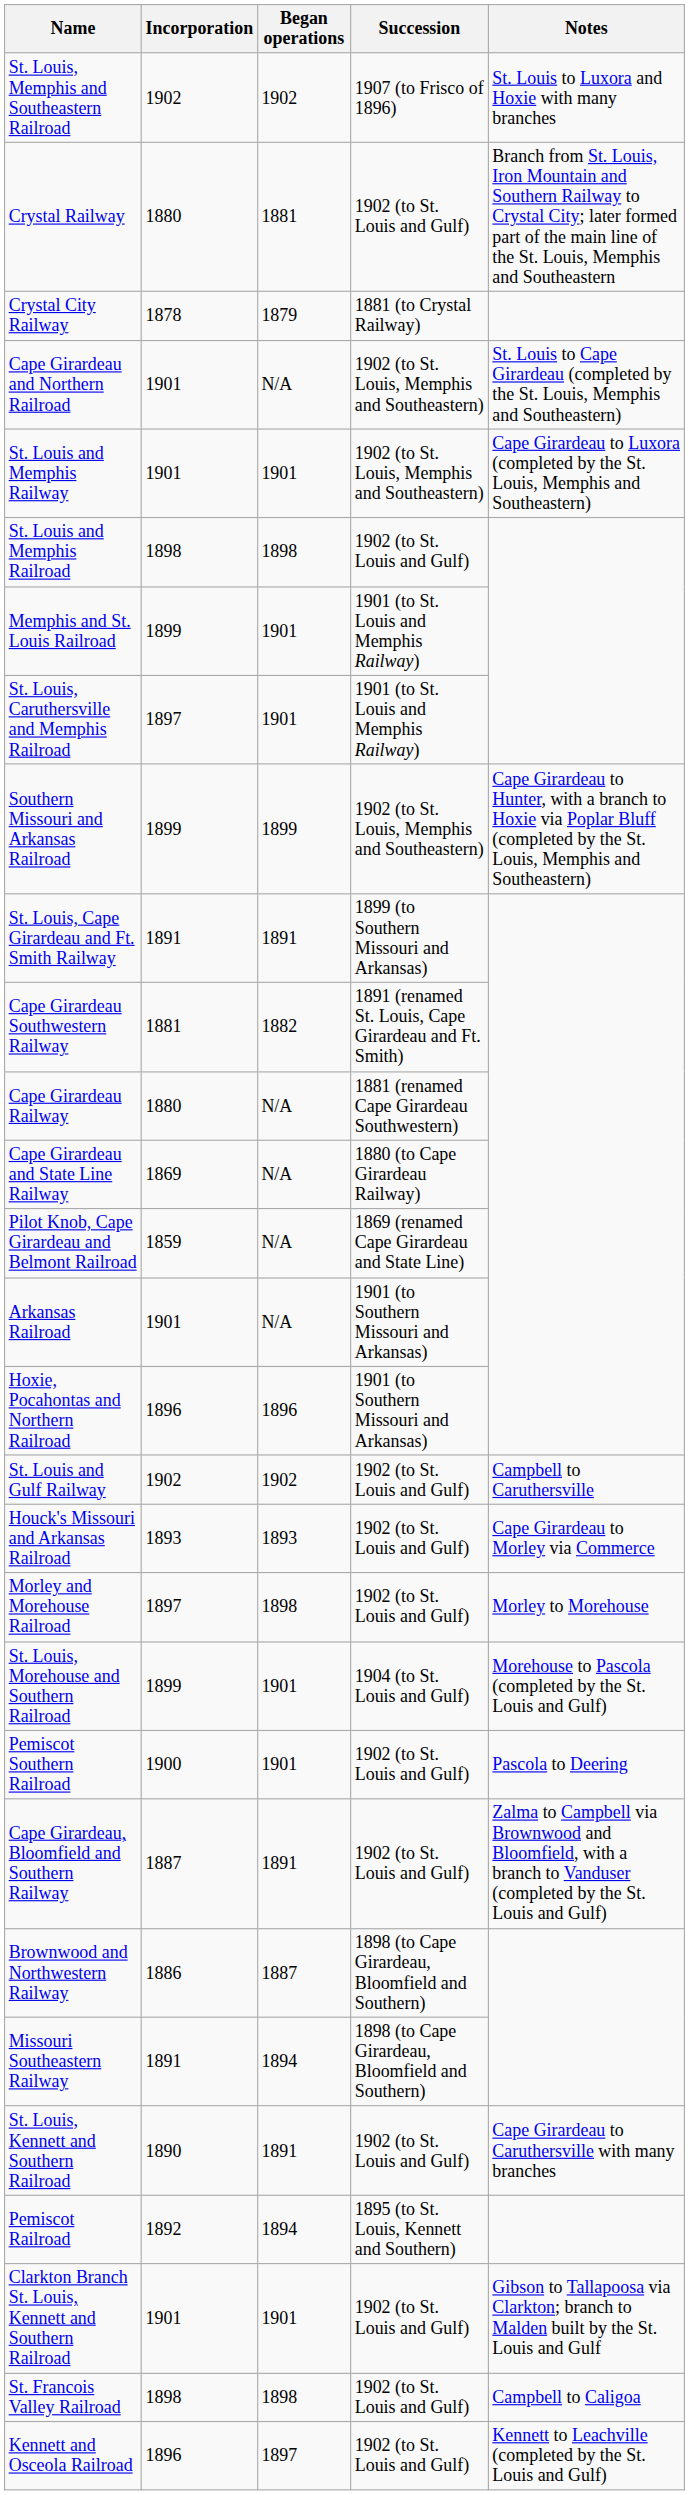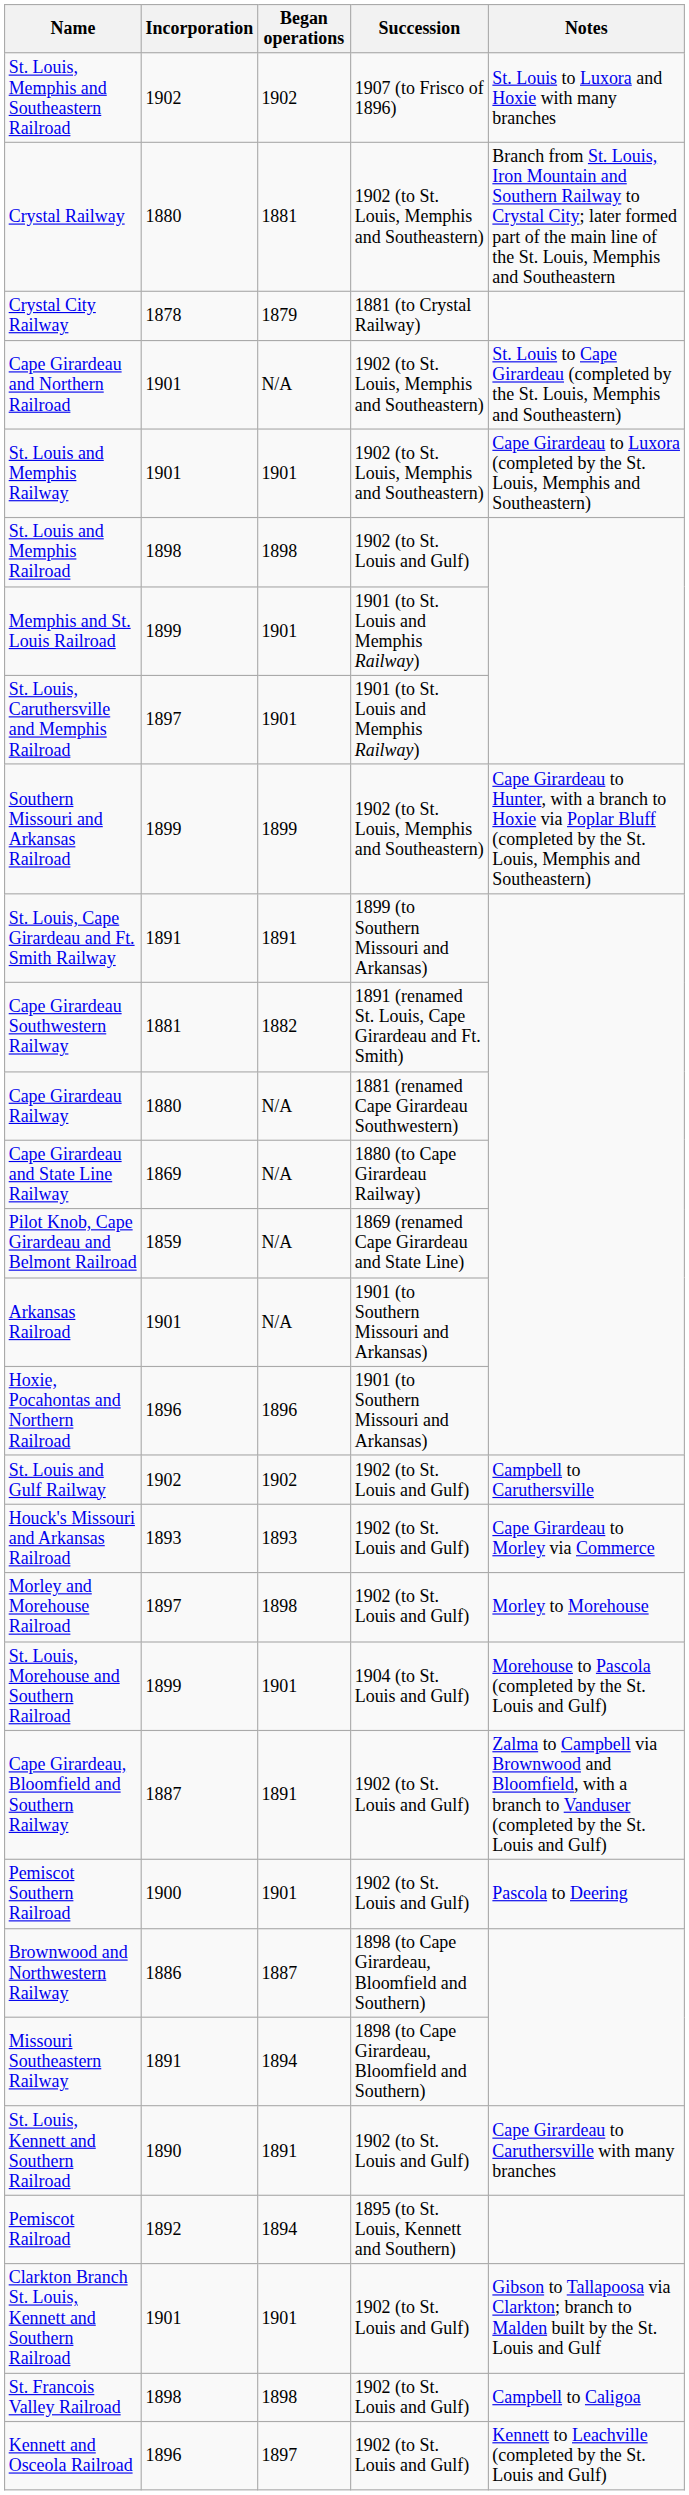 <table class="wikitable sortable">
 <tr>
 <th>Name</th>
 <th>Incorporation</th>
 <th>Began operations</th>
 <th>Succession</th>
 <th>Notes</th>
 </tr>
 <tr>
 <td><a href='#'>St. Louis, Memphis and Southeastern Railroad</a></td>
 <td>1902</td>
 <td>1902</td>
 <td>1907 (to Frisco of 1896)</td>
 <td><a href='#'>St. Louis</a> to <a href='#'>Luxora</a> and <a href='#'>Hoxie</a> with many branches</td>
 </tr>
 <tr>
 <td><a href='#'>Crystal Railway</a></td>
 <td>1880</td>
 <td>1881</td>
-<td>1902 (to St. Louis and Gulf)</td>
+<td>1902 (to St. Louis, Memphis and Southeastern)</td>
 <td>Branch from <a href='#'>St. Louis, Iron Mountain and Southern Railway</a> to <a href='#'>Crystal City</a>; later formed part of the main line of the St. Louis, Memphis and Southeastern</td>
 </tr>
 <tr>
 <td><a href='#'>Crystal City Railway</a></td>
 <td>1878</td>
 <td>1879</td>
 <td>1881 (to Crystal Railway)</td>
 </tr>
 <tr>
 <td><a href='#'>Cape Girardeau and Northern Railroad</a></td>
 <td>1901</td>
 <td>N/A</td>
 <td>1902 (to St. Louis, Memphis and Southeastern)</td>
 <td><a href='#'>St. Louis</a> to <a href='#'>Cape Girardeau</a> (completed by the St. Louis, Memphis and Southeastern)</td>
 </tr>
 <tr>
 <td><a href='#'>St. Louis and Memphis Railway</a></td>
 <td>1901</td>
 <td>1901</td>
 <td>1902 (to St. Louis, Memphis and Southeastern)</td>
 <td><a href='#'>Cape Girardeau</a> to <a href='#'>Luxora</a> (completed by the St. Louis, Memphis and Southeastern)</td>
 </tr>
 <tr>
 <td><a href='#'>St. Louis and Memphis Railroad</a></td>
 <td>1898</td>
 <td>1898</td>
 <td>1902 (to St. Louis and Gulf)</td>
 </tr>
 <tr>
 <td><a href='#'>Memphis and St. Louis Railroad</a></td>
 <td>1899</td>
 <td>1901</td>
 <td>1901 (to St. Louis and Memphis <em>Railway</em>)</td>
 </tr>
 <tr>
 <td><a href='#'>St. Louis, Caruthersville and Memphis Railroad</a></td>
 <td>1897</td>
 <td>1901</td>
 <td>1901 (to St. Louis and Memphis <em>Railway</em>)</td>
 </tr>
 <tr>
 <td><a href='#'>Southern Missouri and Arkansas Railroad</a></td>
 <td>1899</td>
 <td>1899</td>
 <td>1902 (to St. Louis, Memphis and Southeastern)</td>
 <td><a href='#'>Cape Girardeau</a> to <a href='#'>Hunter</a>, with a branch to <a href='#'>Hoxie</a> via <a href='#'>Poplar Bluff</a> (completed by the St. Louis, Memphis and Southeastern)</td>
 </tr>
 <tr>
 <td><a href='#'>St. Louis, Cape Girardeau and Ft. Smith Railway</a></td>
 <td>1891</td>
 <td>1891</td>
 <td>1899 (to Southern Missouri and Arkansas)</td>
 </tr>
 <tr>
 <td><a href='#'>Cape Girardeau Southwestern Railway</a></td>
 <td>1881</td>
 <td>1882</td>
 <td>1891 (renamed St. Louis, Cape Girardeau and Ft. Smith)</td>
 </tr>
 <tr>
 <td><a href='#'>Cape Girardeau Railway</a></td>
 <td>1880</td>
 <td>N/A</td>
 <td>1881 (renamed Cape Girardeau Southwestern)</td>
 </tr>
 <tr>
 <td><a href='#'>Cape Girardeau and State Line Railway</a></td>
 <td>1869</td>
 <td>N/A</td>
 <td>1880 (to Cape Girardeau Railway)</td>
 </tr>
 <tr>
 <td><a href='#'>Pilot Knob, Cape Girardeau and Belmont Railroad</a></td>
 <td>1859</td>
 <td>N/A</td>
 <td>1869 (renamed Cape Girardeau and State Line)</td>
 </tr>
 <tr>
 <td><a href='#'>Arkansas Railroad</a></td>
 <td>1901</td>
 <td>N/A</td>
 <td>1901 (to Southern Missouri and Arkansas)</td>
 </tr>
 <tr>
 <td><a href='#'>Hoxie, Pocahontas and Northern Railroad</a></td>
 <td>1896</td>
 <td>1896</td>
 <td>1901 (to Southern Missouri and Arkansas)</td>
 </tr>
 <tr>
 <td><a href='#'>St. Louis and Gulf Railway</a></td>
 <td>1902</td>
 <td>1902</td>
 <td>1902 (to St. Louis and Gulf)</td>
 <td><a href='#'>Campbell</a> to <a href='#'>Caruthersville</a></td>
 </tr>
 <tr>
 <td><a href='#'>Houck's Missouri and Arkansas Railroad</a></td>
 <td>1893</td>
 <td>1893</td>
 <td>1902 (to St. Louis and Gulf)</td>
 <td><a href='#'>Cape Girardeau</a> to <a href='#'>Morley</a> via <a href='#'>Commerce</a></td>
 </tr>
 <tr>
 <td><a href='#'>Morley and Morehouse Railroad</a></td>
 <td>1897</td>
 <td>1898</td>
 <td>1902 (to St. Louis and Gulf)</td>
 <td><a href='#'>Morley</a> to <a href='#'>Morehouse</a></td>
 </tr>
 <tr>
 <td><a href='#'>St. Louis, Morehouse and Southern Railroad</a></td>
 <td>1899</td>
 <td>1901</td>
 <td>1904 (to St. Louis and Gulf)</td>
 <td><a href='#'>Morehouse</a> to <a href='#'>Pascola</a> (completed by the St. Louis and Gulf)</td>
 </tr>
 <tr>
+<td><a href='#'>Cape Girardeau, Bloomfield and Southern Railway</a></td>
+<td>1887</td>
+<td>1891</td>
+<td>1902 (to St. Louis and Gulf)</td>
+<td><a href='#'>Zalma</a> to <a href='#'>Campbell</a> via <a href='#'>Brownwood</a> and <a href='#'>Bloomfield</a>, with a branch to <a href='#'>Vanduser</a> (completed by the St. Louis and Gulf)</td>
+</tr>
+<tr>
 <td><a href='#'>Pemiscot Southern Railroad</a></td>
 <td>1900</td>
 <td>1901</td>
 <td>1902 (to St. Louis and Gulf)</td>
 <td><a href='#'>Pascola</a> to <a href='#'>Deering</a></td>
-</tr>
-<tr>
-<td><a href='#'>Cape Girardeau, Bloomfield and Southern Railway</a></td>
-<td>1887</td>
-<td>1891</td>
-<td>1902 (to St. Louis and Gulf)</td>
-<td><a href='#'>Zalma</a> to <a href='#'>Campbell</a> via <a href='#'>Brownwood</a> and <a href='#'>Bloomfield</a>, with a branch to <a href='#'>Vanduser</a> (completed by the St. Louis and Gulf)</td>
 </tr>
 <tr>
 <td><a href='#'>Brownwood and Northwestern Railway</a></td>
 <td>1886</td>
 <td>1887</td>
 <td>1898 (to Cape Girardeau, Bloomfield and Southern)</td>
 </tr>
 <tr>
 <td><a href='#'>Missouri Southeastern Railway</a></td>
 <td>1891</td>
 <td>1894</td>
 <td>1898 (to Cape Girardeau, Bloomfield and Southern)</td>
 </tr>
 <tr>
 <td><a href='#'>St. Louis, Kennett and Southern Railroad</a></td>
 <td>1890</td>
 <td>1891</td>
 <td>1902 (to St. Louis and Gulf)</td>
 <td><a href='#'>Cape Girardeau</a> to <a href='#'>Caruthersville</a> with many branches</td>
 </tr>
 <tr>
 <td><a href='#'>Pemiscot Railroad</a></td>
 <td>1892</td>
 <td>1894</td>
 <td>1895 (to St. Louis, Kennett and Southern)</td>
 </tr>
 <tr>
 <td><a href='#'>Clarkton Branch St. Louis, Kennett and Southern Railroad</a></td>
 <td>1901</td>
 <td>1901</td>
 <td>1902 (to St. Louis and Gulf)</td>
 <td><a href='#'>Gibson</a> to <a href='#'>Tallapoosa</a> via <a href='#'>Clarkton</a>; branch to <a href='#'>Malden</a> built by the St. Louis and Gulf</td>
 </tr>
 <tr>
 <td><a href='#'>St. Francois Valley Railroad</a></td>
 <td>1898</td>
 <td>1898</td>
 <td>1902 (to St. Louis and Gulf)</td>
 <td><a href='#'>Campbell</a> to <a href='#'>Caligoa</a></td>
 </tr>
 <tr>
 <td><a href='#'>Kennett and Osceola Railroad</a></td>
 <td>1896</td>
 <td>1897</td>
 <td>1902 (to St. Louis and Gulf)</td>
 <td><a href='#'>Kennett</a> to <a href='#'>Leachville</a> (completed by the St. Louis and Gulf)</td>
 </tr>
 </table>
